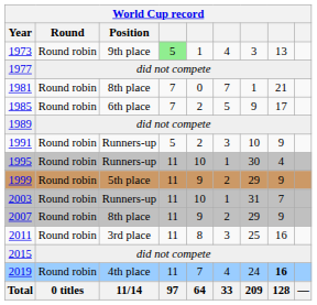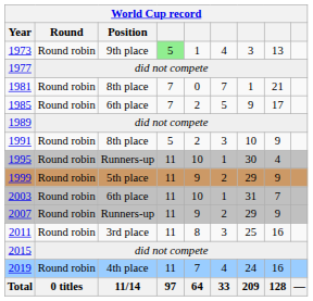 <table class="wikitable" style="text-align: center;">
 <tr>
 <th colspan=9><a href='#'>World Cup record</a></th>
 </tr>
 <tr>
 <th>Year</th>
 <th>Round</th>
 <th>Position</th>
 <th width=30></th>
 <th width=30></th>
 <th width=30></th>
 <th width=30></th>
 <th width=30></th>
 <th></th>
 </tr>
 <tr>
 <td> <a href='#'>1973</a></td>
 <td>Round robin</td>
 <td>9th place</td>
 <td style="background: lightgreen;">5</td>
 <td>1</td>
 <td>4</td>
 <td>3</td>
 <td>13</td>
 <td></td>
 </tr>
 <tr bgcolor="efefef">
 <td> <a href='#'>1977</a></td>
 <td colspan=8><em>did not compete</em></td>
 </tr>
 <tr>
 <td> <a href='#'>1981</a></td>
 <td>Round robin</td>
 <td>8th place</td>
 <td>7</td>
 <td>0</td>
 <td>7</td>
 <td>1</td>
 <td>21</td>
 <td></td>
 </tr>
 <tr>
 <td> <a href='#'>1985</a></td>
 <td>Round robin</td>
 <td>6th place</td>
 <td>7</td>
 <td>2</td>
 <td>5</td>
 <td>9</td>
 <td>17</td>
 <td></td>
 </tr>
 <tr bgcolor="efefef">
 <td> <a href='#'>1989</a></td>
 <td colspan=8><em>did not compete</em></td>
 </tr>
 <tr>
 <td> <a href='#'>1991</a></td>
 <td>Round robin</td>
-<td>Runners-up</td>
+<td>8th place</td>
 <td>5</td>
 <td>2</td>
 <td>3</td>
 <td>10</td>
 <td>9</td>
 <td></td>
 </tr>
 <tr bgcolor=silver>
 <td> <a href='#'>1995</a></td>
 <td>Round robin</td>
 <td>Runners-up</td>
 <td>11</td>
 <td>10</td>
 <td>1</td>
 <td>30</td>
 <td>4</td>
 <td></td>
 </tr>
 <tr bgcolor=cc9966>
 <td> <a href='#'>1999</a></td>
 <td>Round robin</td>
 <td>5th place</td>
 <td>11</td>
 <td>9</td>
 <td>2</td>
 <td>29</td>
 <td>9</td>
 <td></td>
 </tr>
 <tr bgcolor=silver>
 <td> <a href='#'>2003</a></td>
 <td>Round robin</td>
-<td>Runners-up</td>
+<td>6th place</td>
 <td>11</td>
 <td>10</td>
 <td>1</td>
 <td>31</td>
 <td>7</td>
 <td></td>
 </tr>
 <tr bgcolor=silver>
 <td> <a href='#'>2007</a></td>
 <td>Round robin</td>
-<td>8th place</td>
+<td>Runners-up</td>
 <td>11</td>
 <td>9</td>
 <td>2</td>
 <td>29</td>
 <td>9</td>
 <td></td>
 </tr>
 <tr>
 <td> <a href='#'>2011</a></td>
 <td>Round robin</td>
 <td>3rd place</td>
 <td>11</td>
 <td>8</td>
 <td>3</td>
 <td>25</td>
 <td>16</td>
 <td></td>
 </tr>
 <tr bgcolor="efefef">
 <td> <a href='#'>2015</a></td>
 <td colspan=8><em>did not compete</em></td>
 </tr>
 <tr bgcolor=#9acdff>
 <td> <a href='#'>2019</a></td>
 <td>Round robin</td>
 <td>4th place</td>
 <td>11</td>
 <td>7</td>
 <td>4</td>
 <td>24</td>
-<td><strong>16</strong></td>
+<td>16</td>
 <td></td>
 </tr>
 <tr>
 <th>Total</th>
 <th>0 titles</th>
 <th>11/14</th>
 <th>97</th>
 <th>64</th>
 <th>33</th>
 <th>209</th>
 <th>128</th>
 <th>—</th>
 </tr>
 </table>
